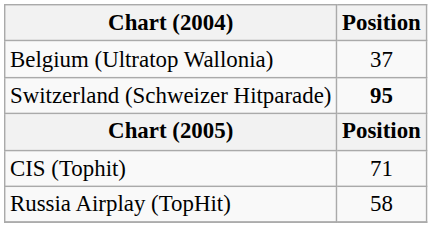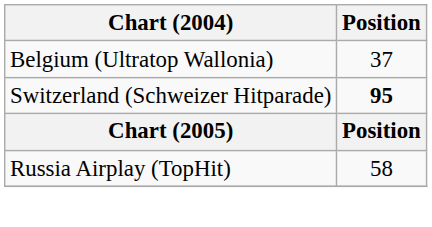 <table class="wikitable sortable">
 <tr>
 <th>Chart (2004)</th>
 <th>Position</th>
 </tr>
 <tr>
 <td>Belgium (Ultratop Wallonia)</td>
 <td align="center">37</td>
 </tr>
 <tr>
 <td>Switzerland (Schweizer Hitparade)</td>
 <td align="center"><strong>95</strong></td>
 </tr>
 <tr>
 <th>Chart (2005)</th>
 <th>Position</th>
 </tr>
 <tr>
-<td>CIS (Tophit)</td>
-<td align="center">71</td>
-</tr>
-<tr>
 <td>Russia Airplay (TopHit)</td>
 <td align="center">58</td>
 </tr>
 <tr>
 </tr>
 </table>
